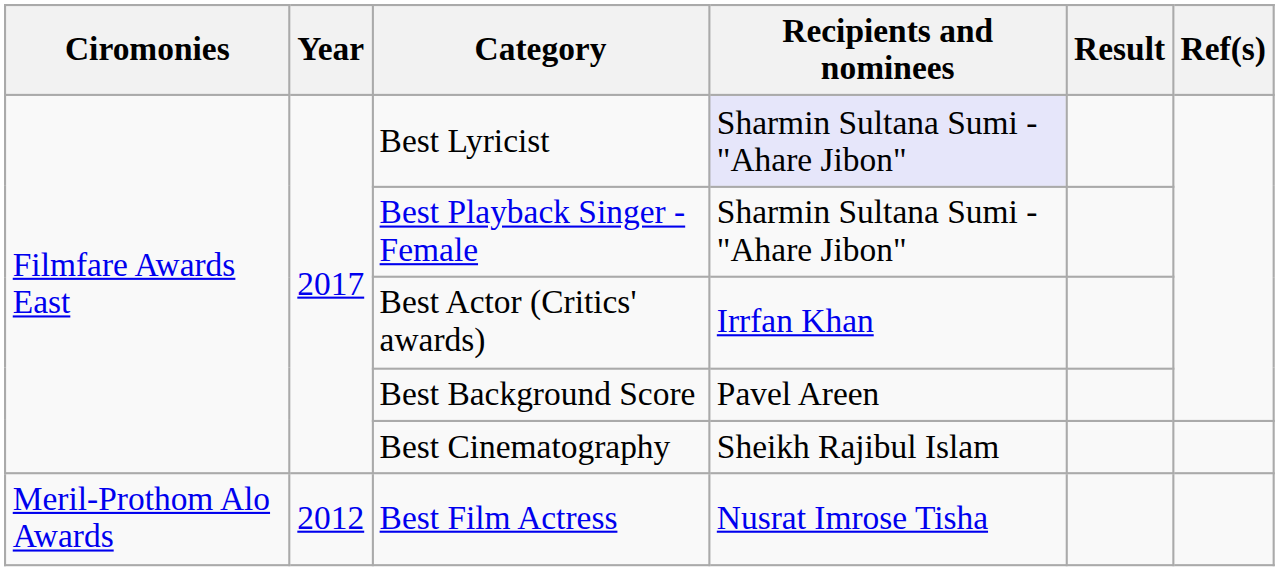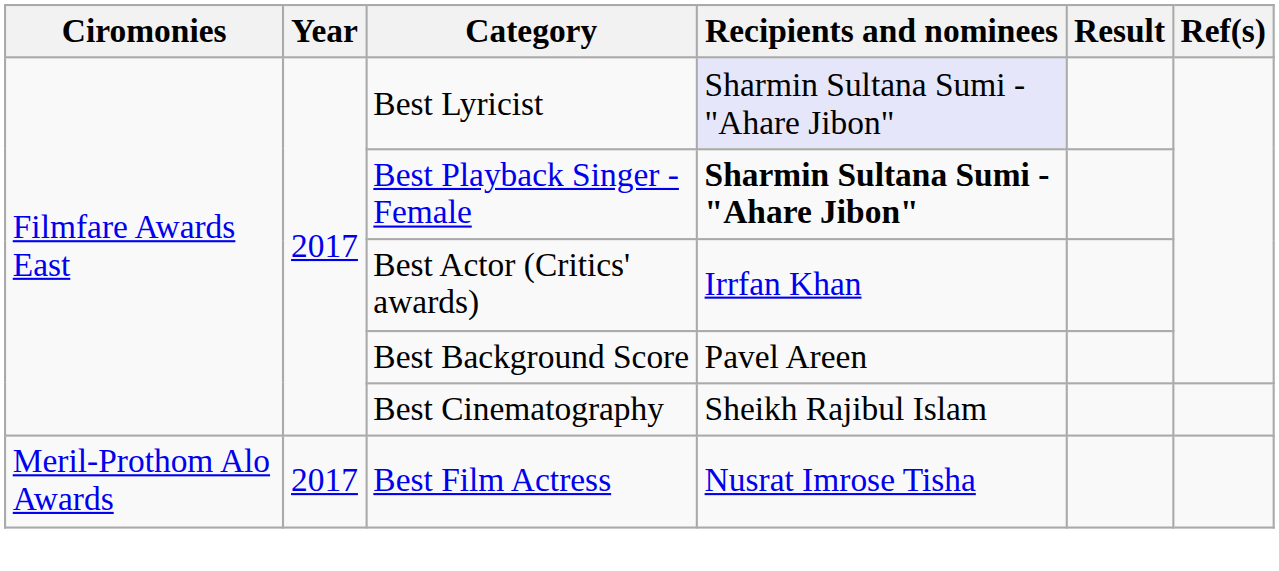 <table class="wikitable">
 <tr>
 <th>Ciromonies</th>
 <th>Year</th>
 <th>Category</th>
 <th>Recipients and nominees</th>
 <th>Result</th>
 <th>Ref(s)</th>
 </tr>
 <tr>
 <td rowspan=5><a href='#'>Filmfare Awards East</a></td>
 <td rowspan=5><a href='#'>2017</a></td>
 <td>Best Lyricist</td>
 <td style="background: lavender;">Sharmin Sultana Sumi - "Ahare Jibon"</td>
 <td></td>
 <td rowspan=4></td>
 </tr>
 <tr>
 <td><a href='#'>Best Playback Singer - Female</a></td>
-<td>Sharmin Sultana Sumi - "Ahare Jibon"</td>
+<td><strong>Sharmin Sultana Sumi - "Ahare Jibon"</strong></td>
 <td></td>
 </tr>
 <tr>
 <td>Best Actor (Critics' awards)</td>
 <td><a href='#'>Irrfan Khan</a></td>
 <td></td>
 </tr>
 <tr>
 <td>Best Background Score</td>
 <td>Pavel Areen</td>
 <td></td>
 </tr>
 <tr>
 <td>Best Cinematography</td>
 <td>Sheikh Rajibul Islam</td>
 <td></td>
 </tr>
 <tr>
 <td><a href='#'>Meril-Prothom Alo Awards</a></td>
-<td><a href='#'>2012</a></td>
+<td><a href='#'>2017</a></td>
 <td><a href='#'>Best Film Actress</a></td>
 <td><a href='#'>Nusrat Imrose Tisha</a></td>
 <td></td>
 <td></td>
 </tr>
 </table>
